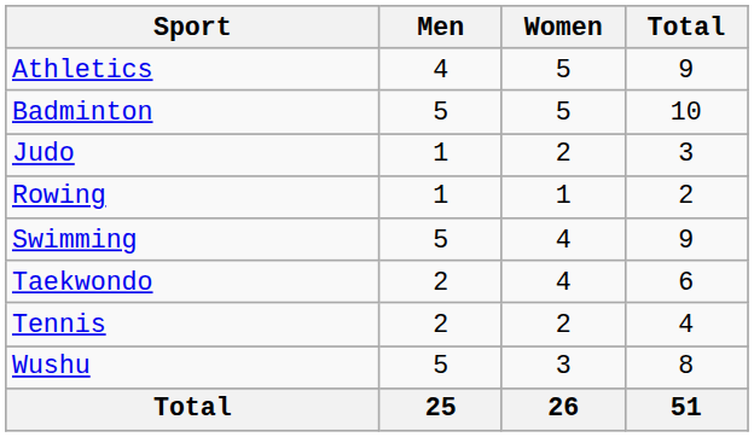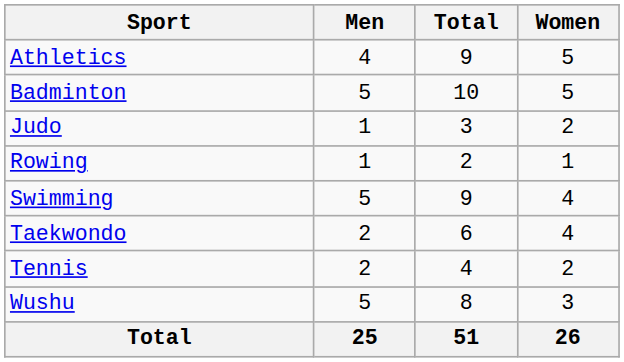 <table class="wikitable sortable" style="text-align:center;">
 <tr>
 <th width=180>Sport</th>
 <th width=55>Men</th>
+<th width=55>Total</th>
 <th width=55>Women</th>
-<th width=55>Total</th>
 </tr>
 <tr>
 <td align=left><a href='#'>Athletics</a></td>
 <td>4</td>
+<td>9</td>
 <td>5</td>
-<td>9</td>
 </tr>
 <tr>
 <td align=left><a href='#'>Badminton</a></td>
 <td>5</td>
+<td>10</td>
 <td>5</td>
-<td>10</td>
 </tr>
 <tr>
 <td align=left><a href='#'>Judo</a></td>
 <td>1</td>
+<td>3</td>
 <td>2</td>
-<td>3</td>
 </tr>
 <tr>
 <td align=left><a href='#'>Rowing</a></td>
 <td>1</td>
+<td>2</td>
 <td>1</td>
-<td>2</td>
 </tr>
 <tr>
 <td align=left><a href='#'>Swimming</a></td>
 <td>5</td>
+<td>9</td>
 <td>4</td>
-<td>9</td>
 </tr>
 <tr>
 <td align=left><a href='#'>Taekwondo</a></td>
 <td>2</td>
+<td>6</td>
 <td>4</td>
-<td>6</td>
 </tr>
 <tr>
 <td align=left><a href='#'>Tennis</a></td>
 <td>2</td>
+<td>4</td>
 <td>2</td>
-<td>4</td>
 </tr>
 <tr>
 <td align=left><a href='#'>Wushu</a></td>
 <td>5</td>
+<td>8</td>
 <td>3</td>
-<td>8</td>
 </tr>
 <tr>
 <th>Total</th>
 <th>25</th>
+<th>51</th>
 <th>26</th>
-<th>51</th>
 </tr>
 </table>
